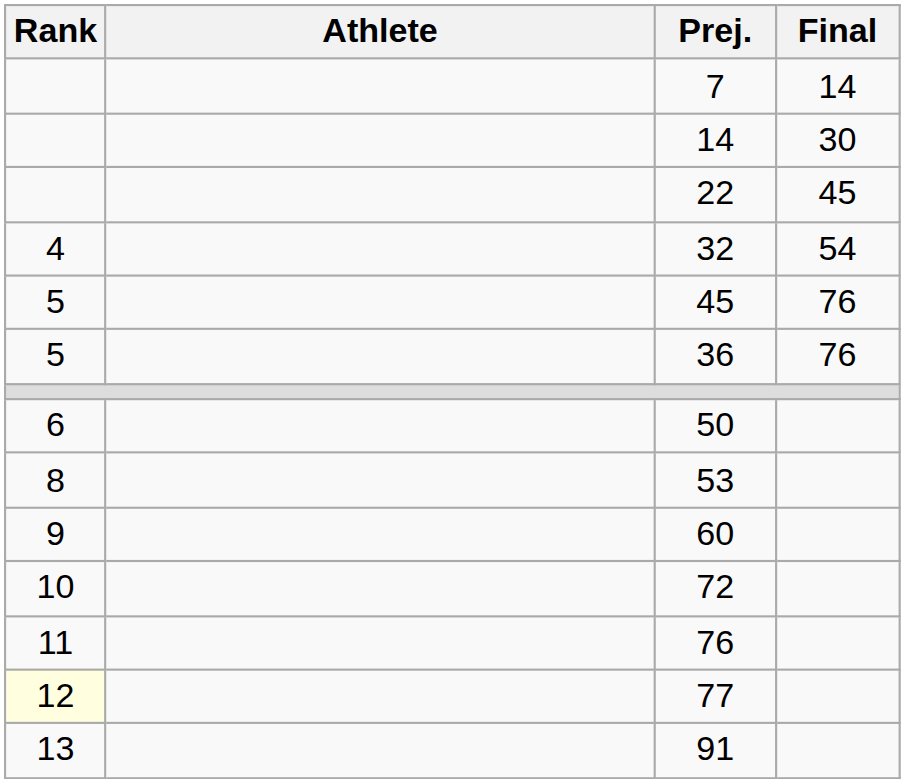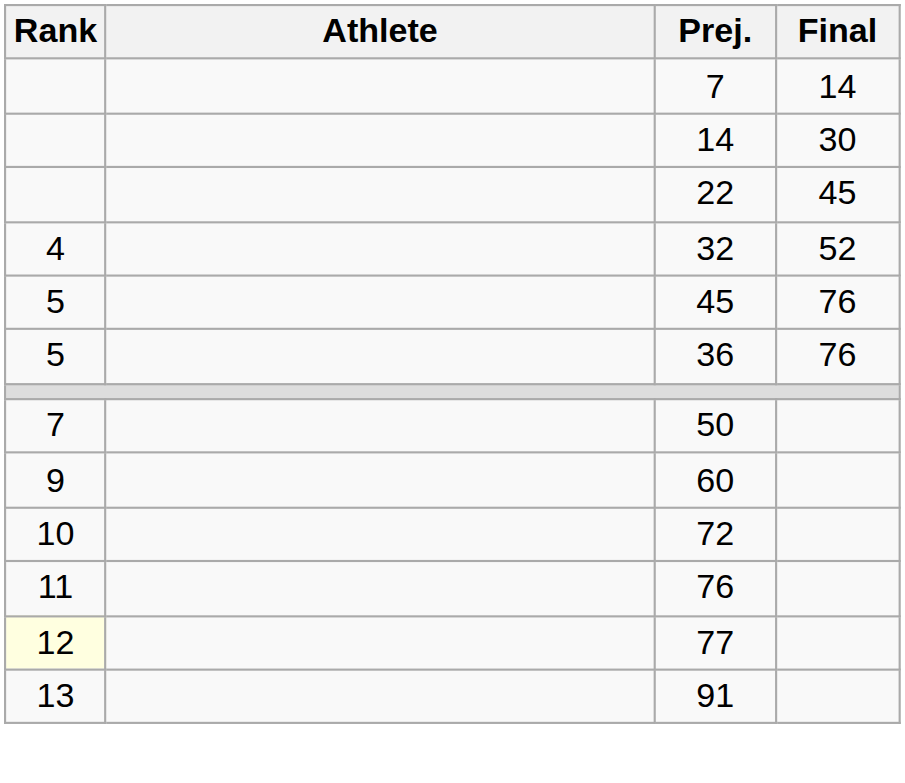 <table class=wikitable style="text-align:center">
 <tr>
 <th width=40>Rank</th>
 <th width=250>Athlete</th>
 <th width=50>Prej.</th>
 <th width=50>Final</th>
 </tr>
 <tr>
 <td></td>
 <td align=left></td>
 <td>7</td>
 <td>14</td>
 </tr>
 <tr>
 <td></td>
 <td align=left></td>
 <td>14</td>
 <td>30</td>
 </tr>
 <tr>
 <td></td>
 <td align=left></td>
 <td>22</td>
 <td>45</td>
 </tr>
 <tr>
 <td>4</td>
 <td align=left></td>
 <td>32</td>
-<td>54</td>
+<td>52</td>
 </tr>
 <tr>
 <td>5</td>
 <td align=left></td>
 <td>45</td>
 <td>76</td>
 </tr>
 <tr>
 <td>5</td>
 <td align=left></td>
 <td>36</td>
 <td>76</td>
 </tr>
 <tr bgcolor=#DDDDDD>
 <td colspan=4></td>
 </tr>
 <tr>
-<td>6</td>
+<td>7</td>
 <td align=left></td>
 <td>50</td>
-<td></td>
-</tr>
-<tr>
-<td>8</td>
-<td align=left></td>
-<td>53</td>
 <td></td>
 </tr>
 <tr>
 <td>9</td>
 <td align=left></td>
 <td>60</td>
 <td></td>
 </tr>
 <tr>
 <td>10</td>
 <td align=left></td>
 <td>72</td>
 <td></td>
 </tr>
 <tr>
 <td>11</td>
 <td align=left></td>
 <td>76</td>
 <td></td>
 </tr>
 <tr>
 <td style="background: lightyellow;">12</td>
 <td align=left></td>
 <td>77</td>
 <td></td>
 </tr>
 <tr>
 <td>13</td>
 <td align=left></td>
 <td>91</td>
 <td></td>
 </tr>
 </table>
